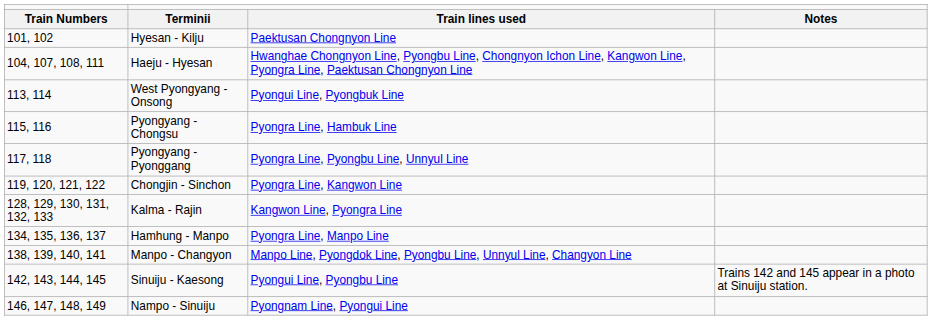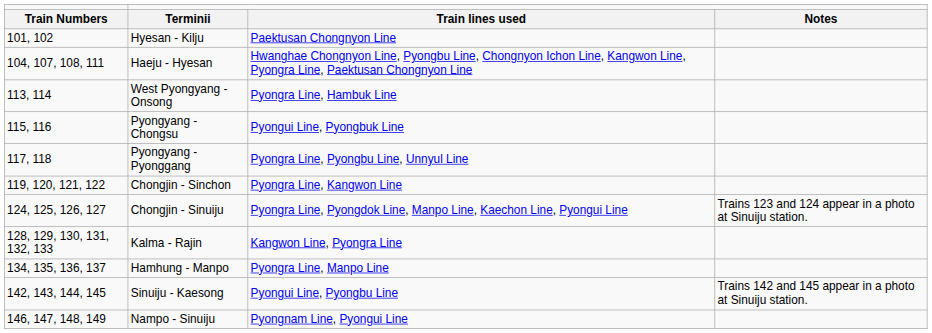 <table class="wikitable">
 <tr>
 <td></td>
 </tr>
 <tr>
 <th>Train Numbers</th>
 <th>Terminii</th>
 <th>Train lines used</th>
 <th>Notes</th>
 </tr>
 <tr>
 <td>101, 102</td>
 <td>Hyesan - Kilju</td>
 <td><a href='#'>Paektusan Chongnyon Line</a></td>
 <td></td>
 </tr>
 <tr>
 <td>104, 107, 108, 111</td>
 <td>Haeju - Hyesan</td>
 <td><a href='#'>Hwanghae Chongnyon Line</a>, <a href='#'>Pyongbu Line</a>, <a href='#'>Chongnyon Ichon Line</a>, <a href='#'>Kangwon Line</a>, <a href='#'>Pyongra Line</a>, <a href='#'>Paektusan Chongnyon Line</a></td>
 <td></td>
 </tr>
 <tr>
 <td>113, 114</td>
 <td>West Pyongyang - Onsong</td>
-<td><a href='#'>Pyongui Line</a>, <a href='#'>Pyongbuk Line</a></td>
+<td><a href='#'>Pyongra Line</a>, <a href='#'>Hambuk Line</a></td>
 <td></td>
 </tr>
 <tr>
 <td>115, 116</td>
 <td>Pyongyang - Chongsu</td>
-<td><a href='#'>Pyongra Line</a>, <a href='#'>Hambuk Line</a></td>
+<td><a href='#'>Pyongui Line</a>, <a href='#'>Pyongbuk Line</a></td>
 <td></td>
 </tr>
 <tr>
 <td>117, 118</td>
 <td>Pyongyang - Pyonggang</td>
 <td><a href='#'>Pyongra Line</a>, <a href='#'>Pyongbu Line</a>, <a href='#'>Unnyul Line</a></td>
 <td></td>
 </tr>
 <tr>
 <td>119, 120, 121, 122</td>
 <td>Chongjin - Sinchon</td>
 <td><a href='#'>Pyongra Line</a>, <a href='#'>Kangwon Line</a></td>
 <td></td>
 </tr>
 <tr>
+<td>124, 125, 126, 127</td>
+<td>Chongjin - Sinuiju</td>
+<td><a href='#'>Pyongra Line</a>, <a href='#'>Pyongdok Line</a>, <a href='#'>Manpo Line</a>, <a href='#'>Kaechon Line</a>, <a href='#'>Pyongui Line</a></td>
+<td>Trains 123 and 124 appear in a photo at Sinuiju station.</td>
+</tr>
+<tr>
 <td>128, 129, 130, 131, 132, 133</td>
 <td>Kalma - Rajin</td>
 <td><a href='#'>Kangwon Line</a>, <a href='#'>Pyongra Line</a></td>
 <td></td>
 </tr>
 <tr>
 <td>134, 135, 136, 137</td>
 <td>Hamhung - Manpo</td>
 <td><a href='#'>Pyongra Line</a>, <a href='#'>Manpo Line</a></td>
-<td></td>
-</tr>
-<tr>
-<td>138, 139, 140, 141</td>
-<td>Manpo - Changyon</td>
-<td><a href='#'>Manpo Line</a>, <a href='#'>Pyongdok Line</a>, <a href='#'>Pyongbu Line</a>, <a href='#'>Unnyul Line</a>, <a href='#'>Changyon Line</a></td>
 <td></td>
 </tr>
 <tr>
 <td>142, 143, 144, 145</td>
 <td>Sinuiju - Kaesong</td>
 <td><a href='#'>Pyongui Line</a>, <a href='#'>Pyongbu Line</a></td>
 <td>Trains 142 and 145 appear in a photo at Sinuiju station.</td>
 </tr>
 <tr>
 <td>146, 147, 148, 149</td>
 <td>Nampo - Sinuiju</td>
 <td><a href='#'>Pyongnam Line</a>, <a href='#'>Pyongui Line</a></td>
 <td></td>
 </tr>
 </table>
